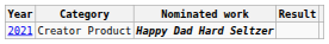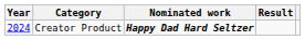 <table class="wikitable plainrowheaders" style="text-align:center;">
 <tr>
 <th>Year</th>
 <th>Category</th>
 <th>Nominated work</th>
 <th>Result</th>
 <th></th>
 </tr>
 <tr>
-<td><a href='#'>2021</a></td>
+<td><a href='#'>2024</a></td>
 <td>Creator Product</td>
 <td><strong><em>Happy Dad Hard Seltzer</em></strong></td>
 <td></td>
 <td></td>
 </tr>
 </table>
